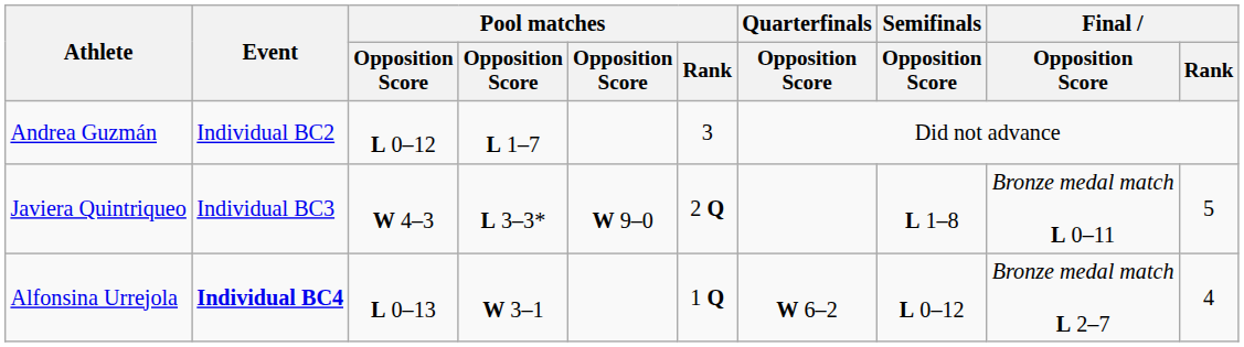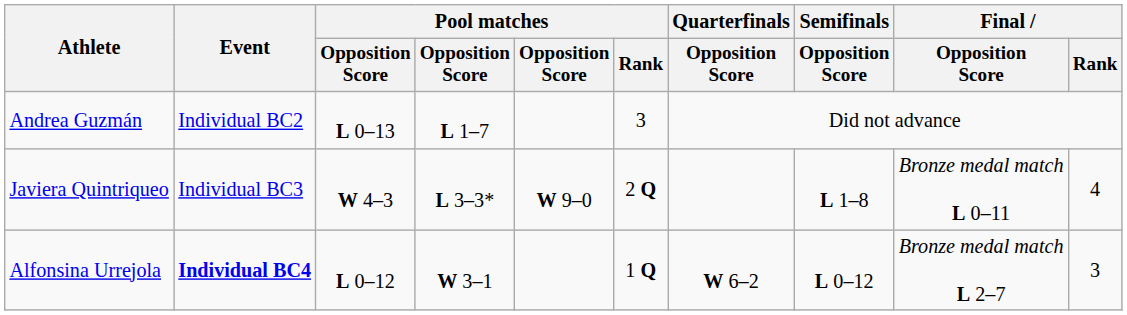 <table class=wikitable style="font-size:90%">
 <tr>
 <th rowspan="2">Athlete</th>
 <th rowspan="2">Event</th>
 <th colspan="4">Pool matches</th>
 <th>Quarterfinals</th>
 <th>Semifinals</th>
 <th colspan=2>Final / </th>
 </tr>
 <tr style="font-size:95%">
 <th>Opposition<br>Score</th>
 <th>Opposition<br>Score</th>
 <th>Opposition<br>Score</th>
 <th>Rank</th>
 <th>Opposition<br>Score</th>
 <th>Opposition<br>Score</th>
 <th>Opposition<br>Score</th>
 <th>Rank</th>
 </tr>
 <tr align=center>
 <td align=left><a href='#'>Andrea Guzmán</a></td>
 <td align=left><a href='#'>Individual BC2</a></td>
-<td><br><strong>L</strong> 0–12</td>
+<td><br><strong>L</strong> 0–13</td>
 <td><br><strong>L</strong> 1–7</td>
 <td></td>
 <td>3</td>
 <td colspan=4>Did not advance</td>
 </tr>
 <tr align=center>
 <td align=left><a href='#'>Javiera Quintriqueo</a></td>
 <td align=left><a href='#'>Individual BC3</a></td>
 <td><br><strong>W</strong> 4–3</td>
 <td><br><strong>L</strong> 3–3*</td>
 <td><br><strong>W</strong> 9–0</td>
 <td>2 <strong>Q</strong></td>
 <td></td>
 <td><br><strong>L</strong> 1–8</td>
 <td><em>Bronze medal match</em><br><br><strong>L</strong> 0–11</td>
-<td>5</td>
+<td>4</td>
 </tr>
 <tr align=center>
 <td align=left><a href='#'>Alfonsina Urrejola</a></td>
 <td align=left><strong><a href='#'>Individual BC4</a></strong></td>
-<td><br><strong>L</strong> 0–13</td>
+<td><br><strong>L</strong> 0–12</td>
 <td><br><strong>W</strong> 3–1</td>
 <td></td>
 <td>1 <strong>Q</strong></td>
 <td><br><strong>W</strong> 6–2</td>
 <td><br><strong>L</strong> 0–12</td>
 <td><em>Bronze medal match</em><br><br><strong>L</strong> 2–7</td>
-<td>4</td>
+<td>3</td>
 </tr>
 </table>
